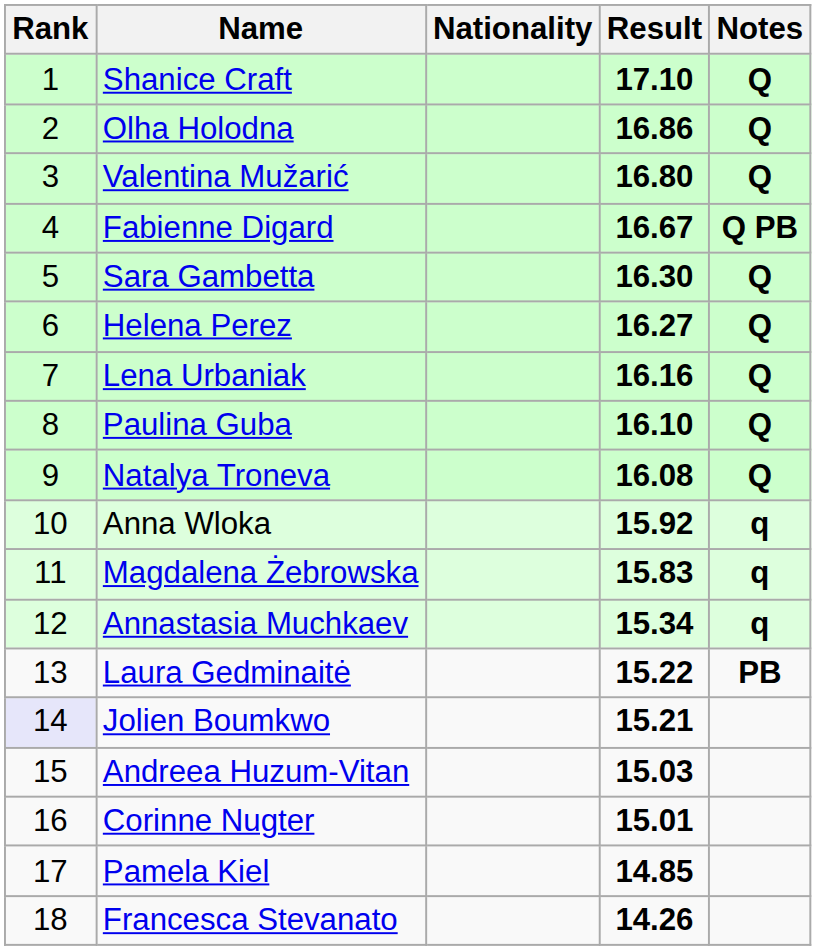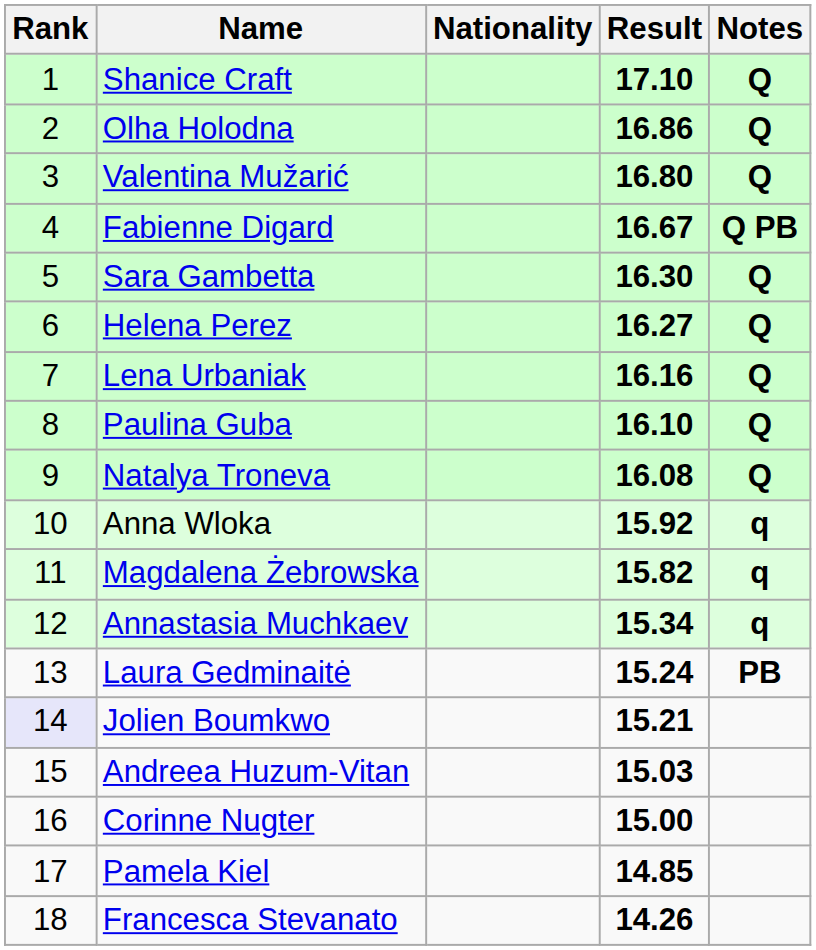 <table class="wikitable sortable" style="text-align:center">
 <tr>
 <th>Rank</th>
 <th>Name</th>
 <th>Nationality</th>
 <th>Result</th>
 <th>Notes</th>
 </tr>
 <tr bgcolor=ccffcc>
 <td>1</td>
 <td align=left><a href='#'>Shanice Craft</a></td>
 <td align=left></td>
 <td><strong>17.10</strong></td>
 <td><strong>Q</strong></td>
 </tr>
 <tr bgcolor=ccffcc>
 <td>2</td>
 <td align=left><a href='#'>Olha Holodna</a></td>
 <td align=left></td>
 <td><strong>16.86</strong></td>
 <td><strong>Q</strong></td>
 </tr>
 <tr bgcolor=ccffcc>
 <td>3</td>
 <td align=left><a href='#'>Valentina Mužarić</a></td>
 <td align=left></td>
 <td><strong>16.80</strong></td>
 <td><strong>Q</strong></td>
 </tr>
 <tr bgcolor=ccffcc>
 <td>4</td>
 <td align=left><a href='#'>Fabienne Digard</a></td>
 <td align=left></td>
 <td><strong>16.67</strong></td>
 <td><strong>Q PB</strong></td>
 </tr>
 <tr bgcolor=ccffcc>
 <td>5</td>
 <td align=left><a href='#'>Sara Gambetta</a></td>
 <td align=left></td>
 <td><strong>16.30</strong></td>
 <td><strong>Q</strong></td>
 </tr>
 <tr bgcolor=ccffcc>
 <td>6</td>
 <td align=left><a href='#'>Helena Perez</a></td>
 <td align=left></td>
 <td><strong>16.27</strong></td>
 <td><strong>Q</strong></td>
 </tr>
 <tr bgcolor=ccffcc>
 <td>7</td>
 <td align=left><a href='#'>Lena Urbaniak</a></td>
 <td align=left></td>
 <td><strong>16.16</strong></td>
 <td><strong>Q</strong></td>
 </tr>
 <tr bgcolor=ccffcc>
 <td>8</td>
 <td align=left><a href='#'>Paulina Guba</a></td>
 <td align=left></td>
 <td><strong>16.10</strong></td>
 <td><strong>Q</strong></td>
 </tr>
 <tr bgcolor=ccffcc>
 <td>9</td>
 <td align=left><a href='#'>Natalya Troneva</a></td>
 <td align=left></td>
 <td><strong>16.08</strong></td>
 <td><strong>Q</strong></td>
 </tr>
 <tr bgcolor=ddffdd>
 <td>10</td>
 <td align=left>Anna Wloka</td>
 <td align=left></td>
 <td><strong>15.92</strong></td>
 <td><strong>q</strong></td>
 </tr>
 <tr bgcolor=ddffdd>
 <td>11</td>
 <td align=left><a href='#'>Magdalena Żebrowska</a></td>
 <td align=left></td>
-<td><strong>15.83</strong></td>
+<td><strong>15.82</strong></td>
 <td><strong>q</strong></td>
 </tr>
 <tr bgcolor=ddffdd>
 <td>12</td>
 <td align=left><a href='#'>Annastasia Muchkaev</a></td>
 <td align=left></td>
 <td><strong>15.34</strong></td>
 <td><strong>q</strong></td>
 </tr>
 <tr>
 <td>13</td>
 <td align=left><a href='#'>Laura Gedminaitė</a></td>
 <td align=left></td>
-<td><strong>15.22</strong></td>
+<td><strong>15.24</strong></td>
 <td><strong>PB</strong></td>
 </tr>
 <tr>
 <td style="background: lavender;">14</td>
 <td align=left><a href='#'>Jolien Boumkwo</a></td>
 <td align=left></td>
 <td><strong>15.21</strong></td>
 <td></td>
 </tr>
 <tr>
 <td>15</td>
 <td align=left><a href='#'>Andreea Huzum-Vitan</a></td>
 <td align=left></td>
 <td><strong>15.03</strong></td>
 <td></td>
 </tr>
 <tr>
 <td>16</td>
 <td align=left><a href='#'>Corinne Nugter</a></td>
 <td align=left></td>
-<td><strong>15.01</strong></td>
+<td><strong>15.00</strong></td>
 <td></td>
 </tr>
 <tr>
 <td>17</td>
 <td align=left><a href='#'>Pamela Kiel</a></td>
 <td align=left></td>
 <td><strong>14.85</strong></td>
 <td></td>
 </tr>
 <tr>
 <td>18</td>
 <td align=left><a href='#'>Francesca Stevanato</a></td>
 <td align=left></td>
 <td><strong>14.26</strong></td>
 <td></td>
 </tr>
 </table>
